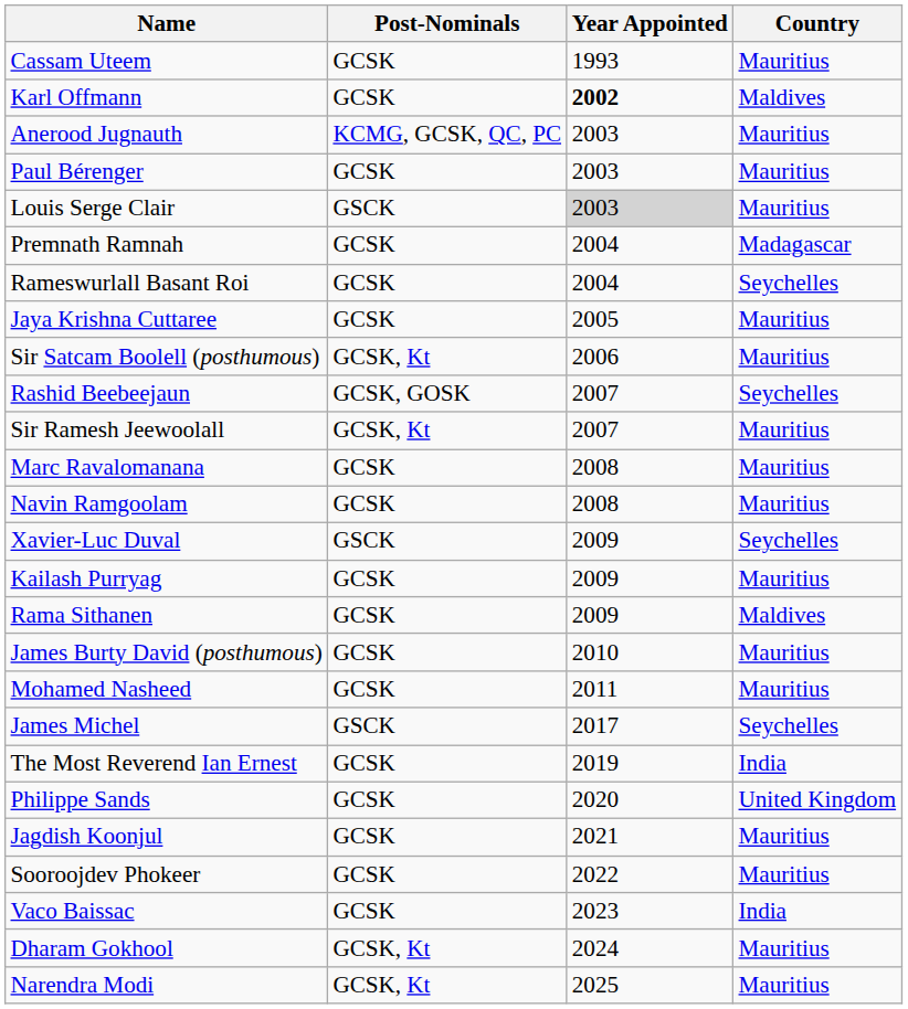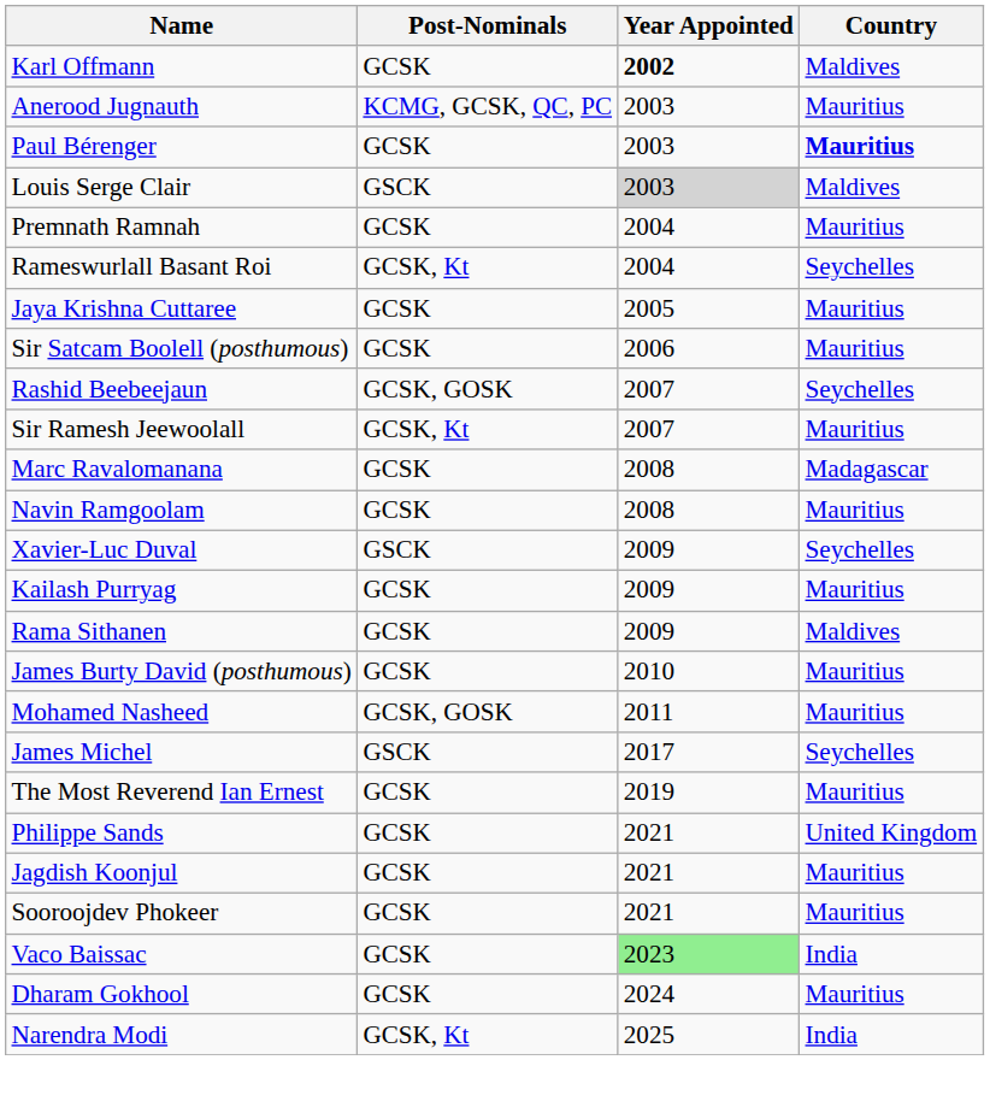 <table class="wikitable">
 <tr>
 <th>Name</th>
 <th>Post-Nominals</th>
 <th>Year Appointed</th>
 <th>Country</th>
-</tr>
-<tr>
-<td><a href='#'>Cassam Uteem</a></td>
-<td>GCSK</td>
-<td>1993</td>
-<td><a href='#'>Mauritius</a></td>
 </tr>
 <tr>
 <td><a href='#'>Karl Offmann</a></td>
 <td>GCSK</td>
 <td><strong>2002</strong></td>
 <td><a href='#'>Maldives</a></td>
 </tr>
 <tr>
 <td><a href='#'>Anerood Jugnauth</a></td>
 <td><a href='#'>KCMG</a>, GCSK, <a href='#'>QC</a>, <a href='#'>PC</a></td>
 <td>2003</td>
 <td><a href='#'>Mauritius</a></td>
 </tr>
 <tr>
 <td><a href='#'>Paul Bérenger</a></td>
 <td>GCSK</td>
 <td>2003</td>
-<td><a href='#'>Mauritius</a></td>
+<td><strong><a href='#'>Mauritius</a></strong></td>
 </tr>
 <tr>
 <td>Louis Serge Clair</td>
 <td>GSCK</td>
 <td style="background: lightgrey;">2003</td>
-<td><a href='#'>Mauritius</a></td>
+<td><a href='#'>Maldives</a></td>
 </tr>
 <tr>
 <td>Premnath Ramnah</td>
 <td>GCSK</td>
 <td>2004</td>
-<td><a href='#'>Madagascar</a></td>
+<td><a href='#'>Mauritius</a></td>
 </tr>
 <tr>
 <td>Rameswurlall Basant Roi</td>
-<td>GCSK</td>
+<td>GCSK, <a href='#'>Kt</a></td>
 <td>2004</td>
 <td><a href='#'>Seychelles</a></td>
 </tr>
 <tr>
 <td><a href='#'>Jaya Krishna Cuttaree</a></td>
 <td>GCSK</td>
 <td>2005</td>
 <td><a href='#'>Mauritius</a></td>
 </tr>
 <tr>
 <td>Sir <a href='#'>Satcam Boolell</a> (<em>posthumous</em>)</td>
-<td>GCSK, <a href='#'>Kt</a></td>
+<td>GCSK</td>
 <td>2006</td>
 <td><a href='#'>Mauritius</a></td>
 </tr>
 <tr>
 <td><a href='#'>Rashid Beebeejaun</a></td>
 <td>GCSK, GOSK</td>
 <td>2007</td>
 <td><a href='#'>Seychelles</a></td>
 </tr>
 <tr>
 <td>Sir Ramesh Jeewoolall</td>
 <td>GCSK, <a href='#'>Kt</a></td>
 <td>2007</td>
 <td><a href='#'>Mauritius</a></td>
 </tr>
 <tr>
 <td><a href='#'>Marc Ravalomanana</a></td>
 <td>GCSK</td>
 <td>2008</td>
-<td><a href='#'>Mauritius</a></td>
+<td><a href='#'>Madagascar</a></td>
 </tr>
 <tr>
 <td><a href='#'>Navin Ramgoolam</a></td>
 <td>GCSK</td>
 <td>2008</td>
 <td><a href='#'>Mauritius</a></td>
 </tr>
 <tr>
 <td><a href='#'>Xavier-Luc Duval</a></td>
 <td>GSCK</td>
 <td>2009</td>
 <td><a href='#'>Seychelles</a></td>
 </tr>
 <tr>
 <td><a href='#'>Kailash Purryag</a></td>
 <td>GCSK</td>
 <td>2009</td>
 <td><a href='#'>Mauritius</a></td>
 </tr>
 <tr>
 <td><a href='#'>Rama Sithanen</a></td>
 <td>GCSK</td>
 <td>2009</td>
 <td><a href='#'>Maldives</a></td>
 </tr>
 <tr>
 <td><a href='#'>James Burty David</a> (<em>posthumous</em>)</td>
 <td>GCSK</td>
 <td>2010</td>
 <td><a href='#'>Mauritius</a></td>
 </tr>
 <tr>
 <td><a href='#'>Mohamed Nasheed</a></td>
-<td>GCSK</td>
+<td>GCSK, GOSK</td>
 <td>2011</td>
 <td><a href='#'>Mauritius</a></td>
 </tr>
 <tr>
 <td><a href='#'>James Michel</a></td>
 <td>GSCK</td>
 <td>2017</td>
 <td><a href='#'>Seychelles</a></td>
 </tr>
 <tr>
 <td>The Most Reverend <a href='#'>Ian Ernest</a></td>
 <td>GCSK</td>
 <td>2019</td>
-<td><a href='#'>India</a></td>
+<td><a href='#'>Mauritius</a></td>
 </tr>
 <tr>
 <td><a href='#'>Philippe Sands</a></td>
 <td>GCSK</td>
-<td>2020</td>
+<td>2021</td>
 <td><a href='#'>United Kingdom</a></td>
 </tr>
 <tr>
 <td><a href='#'>Jagdish Koonjul</a></td>
 <td>GCSK</td>
 <td>2021</td>
 <td><a href='#'>Mauritius</a></td>
 </tr>
 <tr>
 <td>Sooroojdev Phokeer</td>
 <td>GCSK</td>
-<td>2022</td>
+<td>2021</td>
 <td><a href='#'>Mauritius</a></td>
 </tr>
 <tr>
 <td><a href='#'>Vaco Baissac</a></td>
 <td>GCSK</td>
-<td>2023</td>
+<td style="background: lightgreen;">2023</td>
 <td><a href='#'>India</a></td>
 </tr>
 <tr>
 <td><a href='#'>Dharam Gokhool</a></td>
-<td>GCSK, <a href='#'>Kt</a></td>
+<td>GCSK</td>
 <td>2024</td>
 <td><a href='#'>Mauritius</a></td>
 </tr>
 <tr>
 <td><a href='#'>Narendra Modi</a></td>
 <td>GCSK, <a href='#'>Kt</a></td>
 <td>2025</td>
-<td><a href='#'>Mauritius</a></td>
+<td><a href='#'>India</a></td>
 </tr>
 </table>
